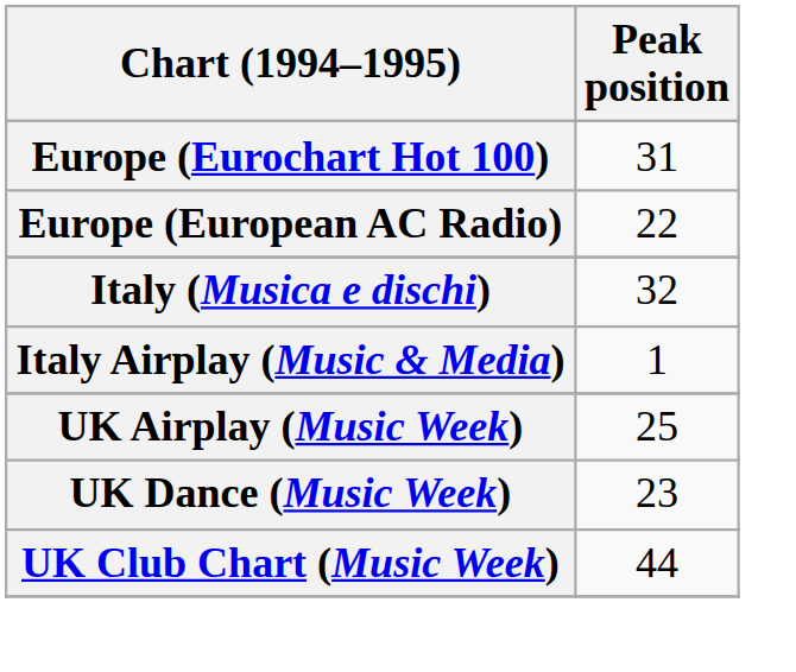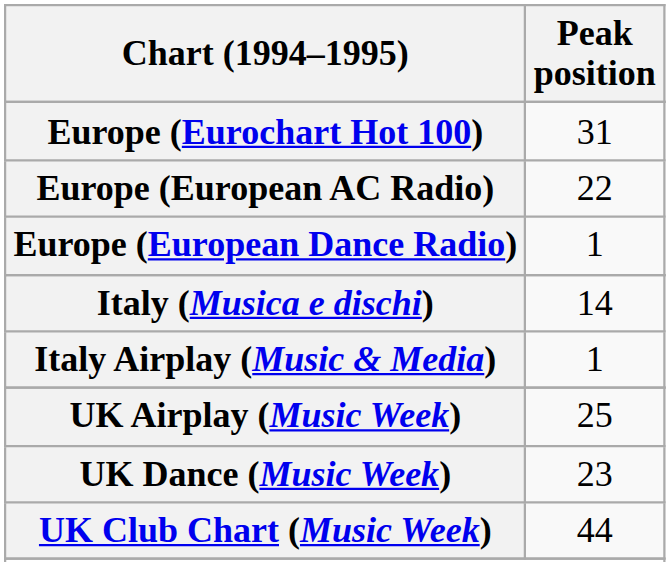 <table class="wikitable sortable plainrowheaders" style="text-align:center">
 <tr>
 <th>Chart (1994–1995)</th>
 <th>Peak<br>position</th>
 </tr>
 <tr>
 </tr>
 <tr>
 </tr>
 <tr>
 </tr>
 <tr>
 <th scope="row">Europe (<a href='#'>Eurochart Hot 100</a>)</th>
 <td>31</td>
 </tr>
 <tr>
 <th scope="row">Europe (European AC Radio)</th>
 <td>22</td>
 </tr>
 <tr>
+<th scope="row">Europe (<a href='#'>European Dance Radio</a>)</th>
+<td>1</td>
+</tr>
+<tr>
 </tr>
 <tr>
 </tr>
 <tr>
 <th scope="row">Italy (<em><a href='#'>Musica e dischi</a></em>)</th>
-<td>32</td>
+<td>14</td>
 </tr>
 <tr>
 <th scope="row">Italy Airplay (<em><a href='#'>Music & Media</a></em>)</th>
 <td>1</td>
 </tr>
 <tr>
 </tr>
 <tr>
 </tr>
 <tr>
 </tr>
 <tr>
 </tr>
 <tr>
 </tr>
 <tr>
 </tr>
 <tr>
 <th scope="row">UK Airplay (<em><a href='#'>Music Week</a></em>)</th>
 <td>25</td>
 </tr>
 <tr>
 <th scope="row">UK Dance (<em><a href='#'>Music Week</a></em>)</th>
 <td>23</td>
 </tr>
 <tr>
 <th scope="row"><a href='#'>UK Club Chart</a> (<em><a href='#'>Music Week</a></em>)</th>
 <td>44</td>
 </tr>
 <tr>
 </tr>
 <tr>
 </tr>
 <tr>
 </tr>
 <tr>
 </tr>
 <tr>
 </tr>
 <tr>
 </tr>
 </table>
